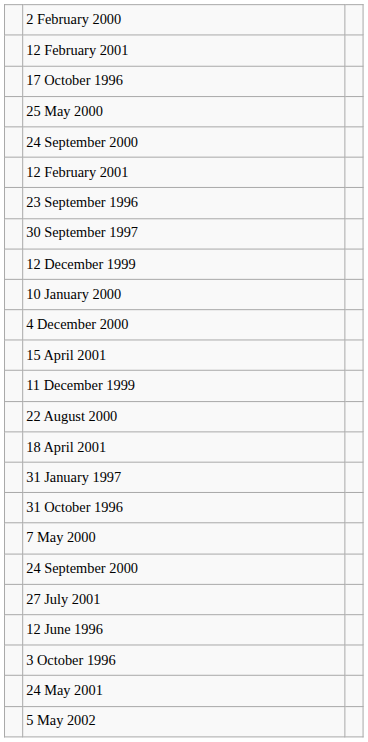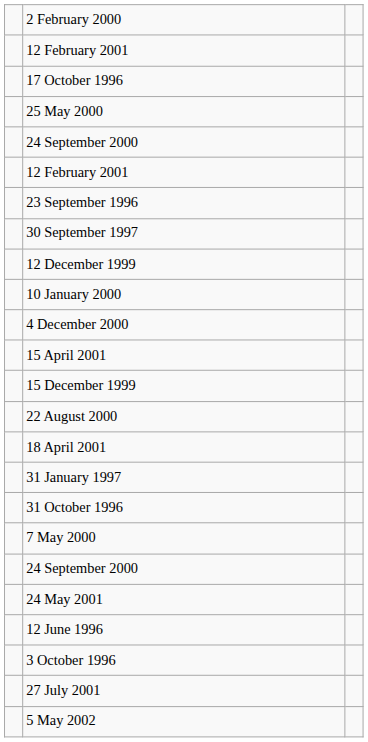 <table class="wikitable" style="font-size: 89%; float: left; width: 25em; margin-right: 1em; line-height: 1.65em">
 <tr>
 <td></td>
 <td>2 February 2000</td>
 <td></td>
 </tr>
 <tr>
 <td></td>
 <td>12 February 2001</td>
 <td></td>
 </tr>
 <tr>
 <td></td>
 <td>17 October 1996</td>
 <td></td>
 </tr>
 <tr>
 <td></td>
 <td>25 May 2000</td>
 <td></td>
 </tr>
 <tr>
 <td></td>
 <td>24 September 2000</td>
 <td></td>
 </tr>
 <tr>
 <td></td>
 <td>12 February 2001</td>
 <td></td>
 </tr>
 <tr>
 <td></td>
 <td>23 September 1996</td>
 <td></td>
 </tr>
 <tr>
 <td></td>
 <td>30 September 1997</td>
 <td></td>
 </tr>
 <tr>
 <td></td>
 <td>12 December 1999</td>
 <td></td>
 </tr>
 <tr>
 <td></td>
 <td>10 January 2000</td>
 <td></td>
 </tr>
 <tr>
 <td></td>
 <td>4 December 2000</td>
 <td></td>
 </tr>
 <tr>
 <td></td>
 <td>15 April 2001</td>
 <td></td>
 </tr>
 <tr>
 <td></td>
-<td>11 December 1999</td>
+<td>15 December 1999</td>
 <td></td>
 </tr>
 <tr>
 <td></td>
 <td>22 August 2000</td>
 <td></td>
 </tr>
 <tr>
 <td></td>
 <td>18 April 2001</td>
 <td></td>
 </tr>
 <tr>
 <td></td>
 <td>31 January 1997</td>
 <td></td>
 </tr>
 <tr>
 <td></td>
 <td>31 October 1996</td>
 <td></td>
 </tr>
 <tr>
 <td></td>
 <td>7 May 2000</td>
 <td></td>
 </tr>
 <tr>
 <td></td>
 <td>24 September 2000</td>
 <td></td>
 </tr>
 <tr>
 <td></td>
-<td>27 July 2001</td>
+<td>24 May 2001</td>
 <td></td>
 </tr>
 <tr>
 <td></td>
 <td>12 June 1996</td>
 <td></td>
 </tr>
 <tr>
 <td></td>
 <td>3 October 1996</td>
 <td></td>
 </tr>
 <tr>
 <td></td>
-<td>24 May 2001</td>
+<td>27 July 2001</td>
 <td></td>
 </tr>
 <tr>
 <td></td>
 <td>5 May 2002</td>
 <td></td>
 </tr>
 </table>
